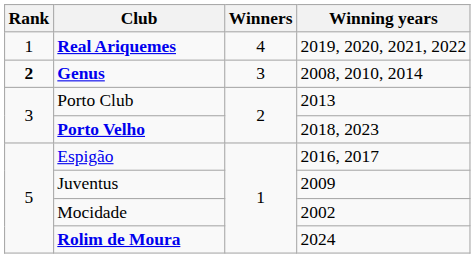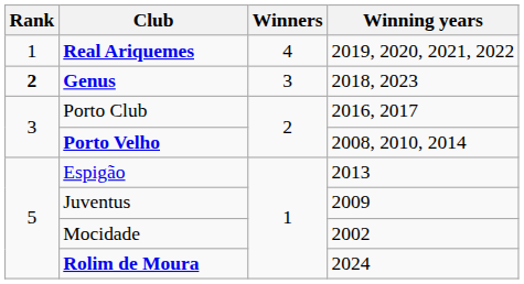 <table class="wikitable sortable">
 <tr>
 <th>Rank</th>
 <th style="width:150px">Club</th>
 <th>Winners</th>
 <th>Winning years</th>
 </tr>
 <tr>
 <td align=center>1</td>
 <td><strong><a href='#'>Real Ariquemes</a></strong></td>
 <td align=center>4</td>
 <td>2019, 2020, 2021, 2022</td>
 </tr>
 <tr>
 <td align=center><strong>2</strong></td>
 <td><strong><a href='#'>Genus</a></strong></td>
 <td align=center>3</td>
-<td>2008, 2010, 2014</td>
+<td>2018, 2023</td>
 </tr>
 <tr>
 <td rowspan=2 align=center>3</td>
 <td>Porto Club</td>
 <td rowspan=2 align=center>2</td>
-<td>2013</td>
+<td>2016, 2017</td>
 </tr>
 <tr>
 <td><strong><a href='#'>Porto Velho</a></strong></td>
-<td>2018, 2023</td>
+<td>2008, 2010, 2014</td>
 </tr>
 <tr>
 <td rowspan=4 align=center>5</td>
 <td><a href='#'>Espigão</a></td>
 <td rowspan=4 align=center>1</td>
-<td>2016, 2017</td>
+<td>2013</td>
 </tr>
 <tr>
 <td>Juventus</td>
 <td>2009</td>
 </tr>
 <tr>
 <td>Mocidade</td>
 <td>2002</td>
 </tr>
 <tr>
 <td><strong><a href='#'>Rolim de Moura</a></strong></td>
 <td>2024</td>
 </tr>
 </table>
